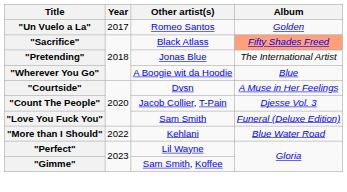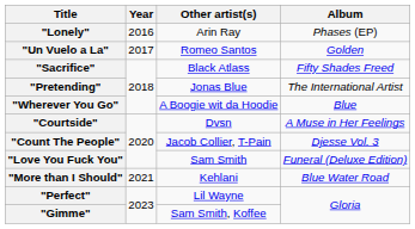 <table class="wikitable plainrowheaders" style="text-align:center;">
 <tr>
 <th scope="col">Title</th>
 <th scope="col">Year</th>
 <th scope="col">Other artist(s)</th>
 <th scope="col">Album</th>
+</tr>
+<tr>
+<th scope="row">"Lonely"</th>
+<td>2016</td>
+<td>Arin Ray</td>
+<td><em>Phases</em> (EP)</td>
 </tr>
 <tr>
 <th scope="row">"Un Vuelo a La"</th>
 <td>2017</td>
 <td><a href='#'>Romeo Santos</a></td>
 <td><em><a href='#'>Golden</a></em></td>
 </tr>
 <tr>
 <th scope="row">"Sacrifice"</th>
 <td rowspan="3">2018</td>
 <td><a href='#'>Black Atlass</a></td>
-<td style="background: lightsalmon;"><em><a href='#'>Fifty Shades Freed</a></em></td>
+<td><em><a href='#'>Fifty Shades Freed</a></em></td>
 </tr>
 <tr>
 <th scope="row">"Pretending"</th>
 <td><a href='#'>Jonas Blue</a></td>
 <td><em>The International Artist</em></td>
 </tr>
 <tr>
 <th scope="row">"Wherever You Go"</th>
 <td><a href='#'>A Boogie wit da Hoodie</a></td>
 <td><em><a href='#'>Blue</a></em></td>
 </tr>
 <tr>
 <th scope="row">"Courtside"</th>
 <td rowspan="3">2020</td>
 <td><a href='#'>Dvsn</a></td>
 <td><em><a href='#'>A Muse in Her Feelings</a></em></td>
 </tr>
 <tr>
 <th scope="row">"Count The People"</th>
 <td><a href='#'>Jacob Collier</a>, <a href='#'>T-Pain</a></td>
 <td><em><a href='#'>Djesse Vol. 3</a></em></td>
 </tr>
 <tr>
 <th scope="row">"Love You Fuck You"</th>
 <td><a href='#'>Sam Smith</a></td>
 <td><em><a href='#'>Funeral (Deluxe Edition)</a></em></td>
 </tr>
 <tr>
 <th scope="row">"More than I Should"</th>
-<td>2022</td>
+<td>2021</td>
 <td><a href='#'>Kehlani</a></td>
 <td><em><a href='#'>Blue Water Road</a></em></td>
 </tr>
 <tr>
 <th scope="row">"Perfect"</th>
 <td rowspan="2">2023</td>
 <td><a href='#'>Lil Wayne</a></td>
 <td rowspan="2"><em><a href='#'>Gloria</a></em></td>
 </tr>
 <tr>
 <th scope="row">"Gimme"</th>
 <td><a href='#'>Sam Smith</a>, <a href='#'>Koffee</a></td>
 </tr>
 </table>
